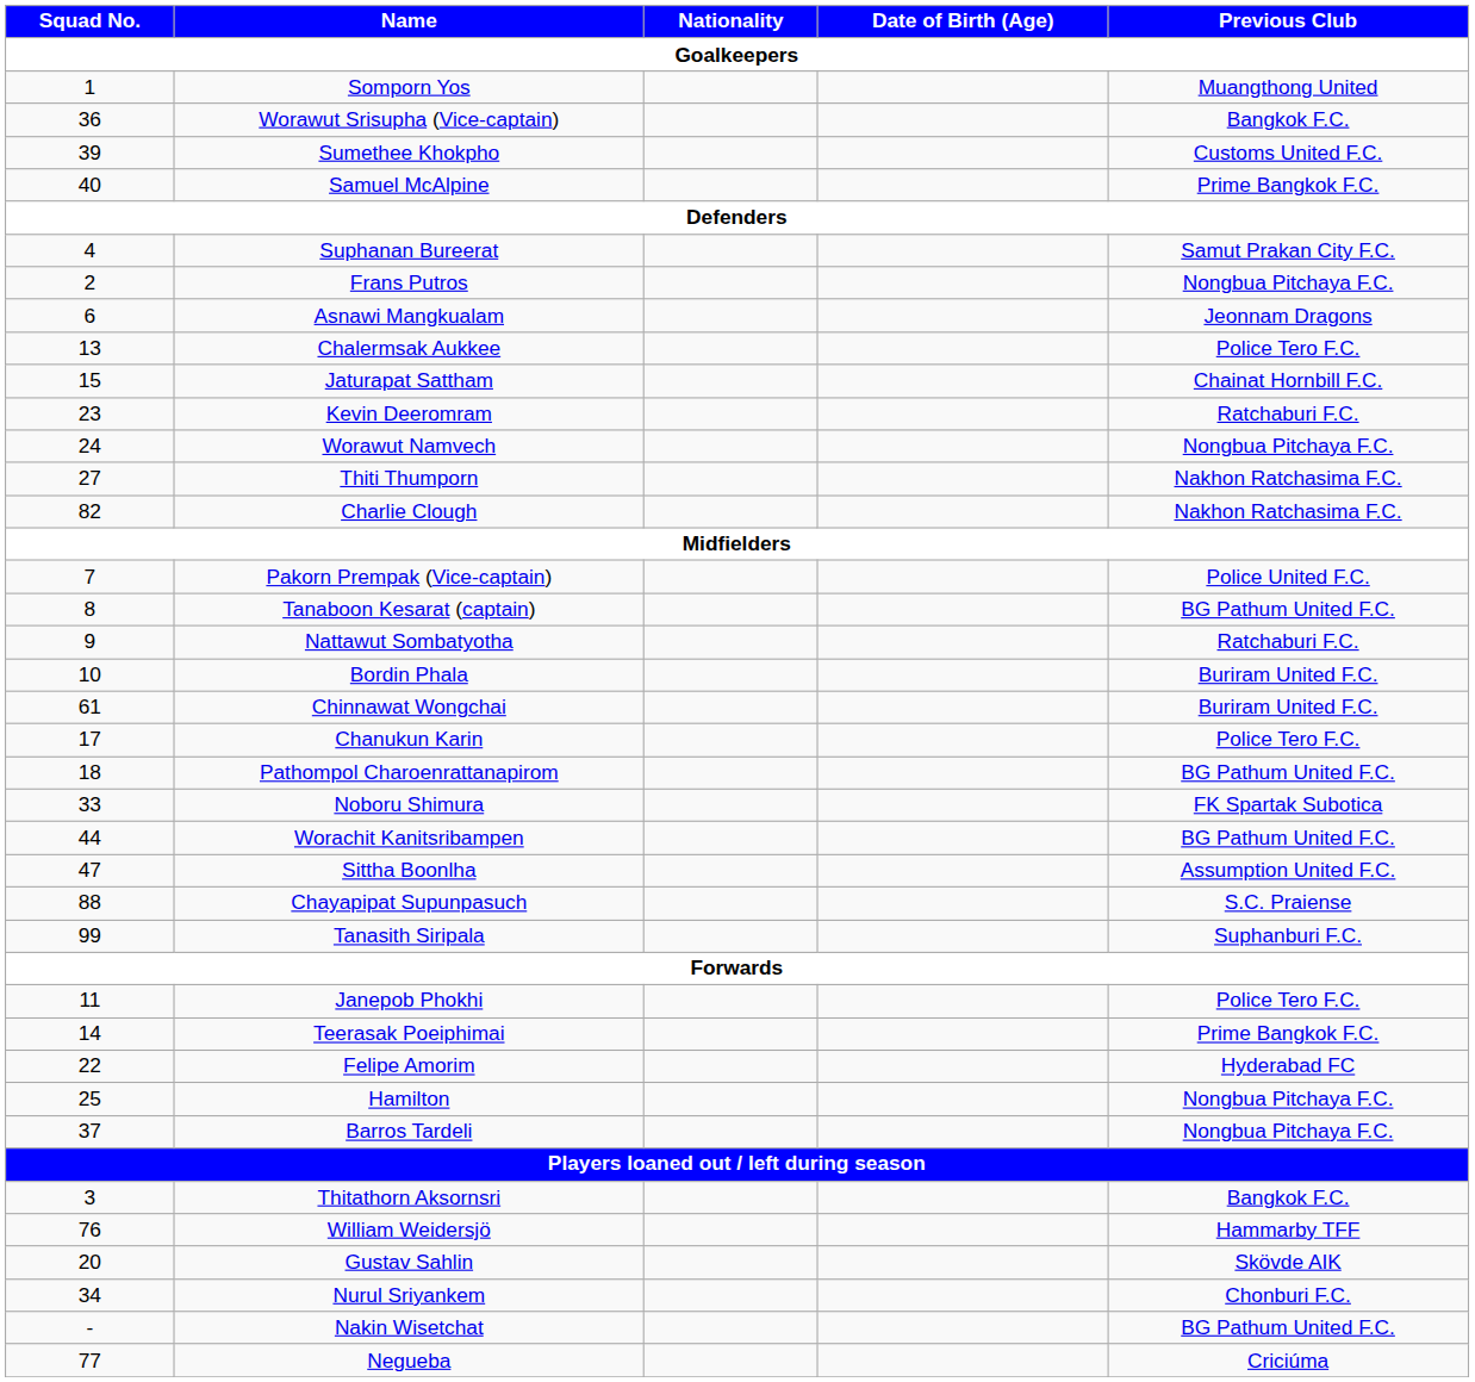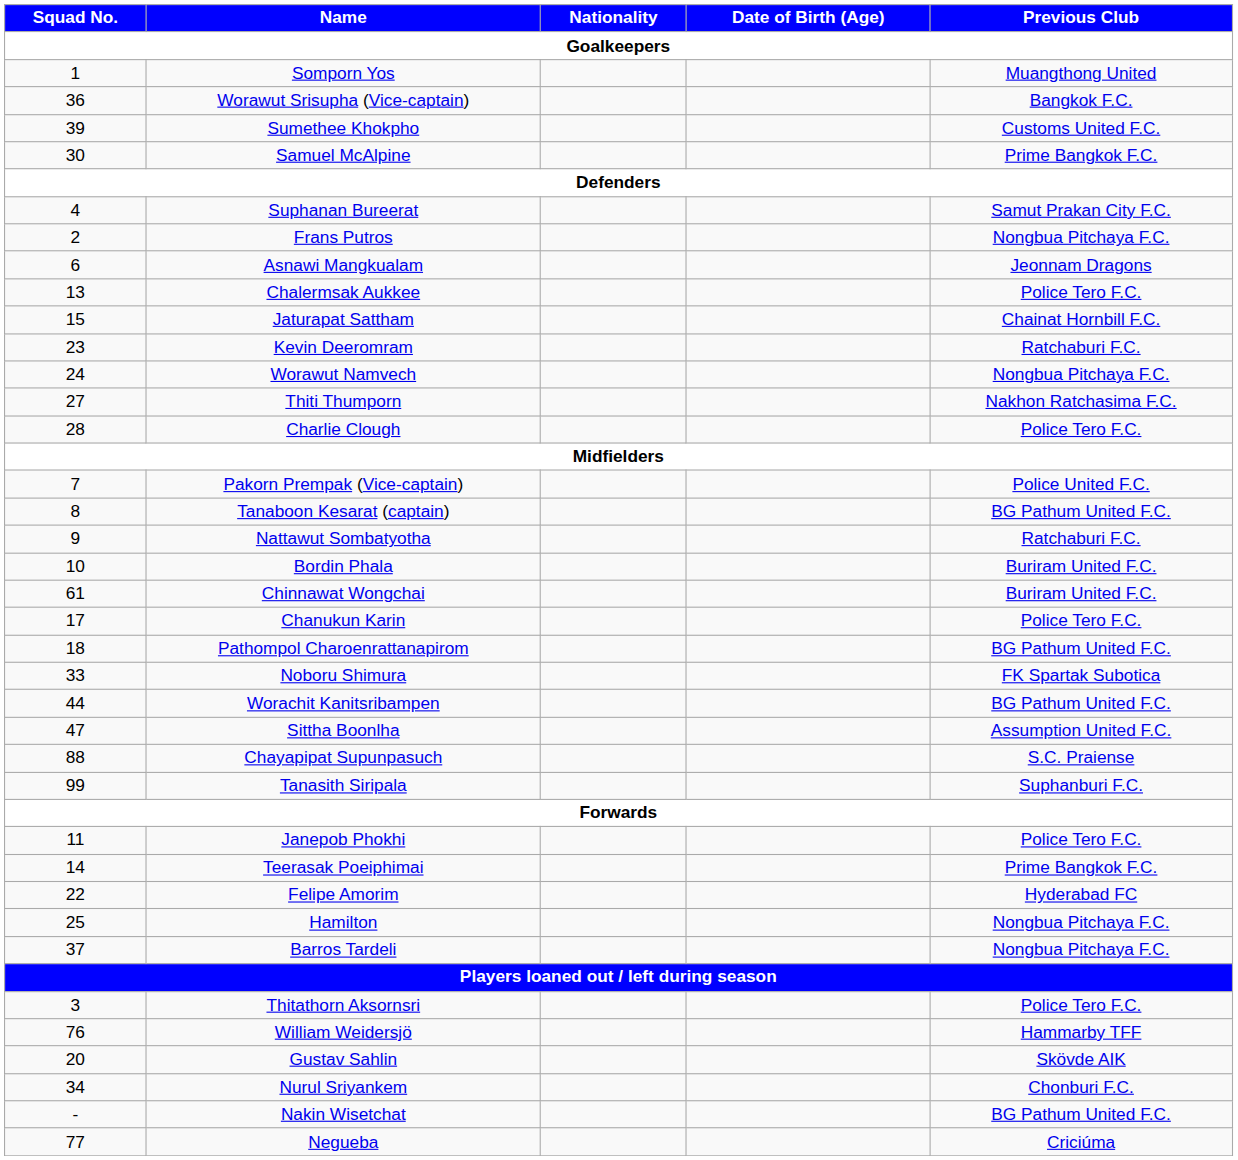 <table class="wikitable" style="text-align:center; font-size:100%; width:90%;">
 <tr>
 <th style="background:blue; color:white; text-align:center;">Squad No.</th>
 <th style="background:blue; color:white; text-align:center;">Name</th>
 <th style="background:blue; color:white; text-align:center;">Nationality</th>
 <th style="background:blue; color:white; text-align:center;">Date of Birth (Age)</th>
 <th style="background:blue; color:white; text-align:center;">Previous Club</th>
 </tr>
 <tr>
 <th colspan="8" style="background:white; color:black; text-align:center">Goalkeepers</th>
 </tr>
 <tr>
 <td>1</td>
 <td><a href='#'>Somporn Yos</a></td>
 <td></td>
 <td></td>
 <td> <a href='#'>Muangthong United</a></td>
 </tr>
 <tr>
 <td>36</td>
 <td><a href='#'>Worawut Srisupha</a> (<a href='#'>Vice-captain</a>)</td>
 <td></td>
 <td></td>
 <td> <a href='#'>Bangkok F.C.</a></td>
 </tr>
 <tr>
 <td>39</td>
 <td><a href='#'>Sumethee Khokpho</a></td>
 <td></td>
 <td></td>
 <td> <a href='#'>Customs United F.C.</a></td>
 </tr>
 <tr>
-<td>40</td>
+<td>30</td>
 <td><a href='#'>Samuel McAlpine</a></td>
 <td></td>
 <td></td>
 <td> <a href='#'>Prime Bangkok F.C.</a></td>
 </tr>
 <tr>
 <th colspan="8" style="background:white; color:black; text-align:center">Defenders</th>
 </tr>
 <tr>
 <td>4</td>
 <td><a href='#'>Suphanan Bureerat</a></td>
 <td></td>
 <td></td>
 <td> <a href='#'>Samut Prakan City F.C.</a></td>
 </tr>
 <tr>
 <td>2</td>
 <td><a href='#'>Frans Putros</a></td>
 <td></td>
 <td></td>
 <td> <a href='#'>Nongbua Pitchaya F.C.</a></td>
 </tr>
 <tr>
 <td>6</td>
 <td><a href='#'>Asnawi Mangkualam</a></td>
 <td></td>
 <td></td>
 <td> <a href='#'>Jeonnam Dragons</a></td>
 </tr>
 <tr>
 <td>13</td>
 <td><a href='#'>Chalermsak Aukkee</a></td>
 <td></td>
 <td></td>
 <td> <a href='#'>Police Tero F.C.</a></td>
 </tr>
 <tr>
 <td>15</td>
 <td><a href='#'>Jaturapat Sattham</a></td>
 <td></td>
 <td></td>
 <td> <a href='#'>Chainat Hornbill F.C.</a></td>
 </tr>
 <tr>
 <td>23</td>
 <td><a href='#'>Kevin Deeromram</a></td>
 <td></td>
 <td></td>
 <td> <a href='#'>Ratchaburi F.C.</a></td>
 </tr>
 <tr>
 <td>24</td>
 <td><a href='#'>Worawut Namvech</a></td>
 <td></td>
 <td></td>
 <td> <a href='#'>Nongbua Pitchaya F.C.</a></td>
 </tr>
 <tr>
 <td>27</td>
 <td><a href='#'>Thiti Thumporn</a></td>
 <td></td>
 <td></td>
 <td> <a href='#'>Nakhon Ratchasima F.C.</a></td>
 </tr>
 <tr>
-<td>82</td>
+<td>28</td>
 <td><a href='#'>Charlie Clough</a></td>
 <td></td>
 <td></td>
-<td> <a href='#'>Nakhon Ratchasima F.C.</a></td>
+<td> <a href='#'>Police Tero F.C.</a></td>
 </tr>
 <tr>
 <th colspan="8" style="background:white; color:black; text-align:center">Midfielders</th>
 </tr>
 <tr>
 <td>7</td>
 <td><a href='#'>Pakorn Prempak</a> (<a href='#'>Vice-captain</a>)</td>
 <td></td>
 <td></td>
 <td> <a href='#'>Police United F.C.</a></td>
 </tr>
 <tr>
 <td>8</td>
 <td><a href='#'>Tanaboon Kesarat</a> (<a href='#'>captain</a>)</td>
 <td></td>
 <td></td>
 <td> <a href='#'>BG Pathum United F.C.</a></td>
 </tr>
 <tr>
 <td>9</td>
 <td><a href='#'>Nattawut Sombatyotha</a></td>
 <td></td>
 <td></td>
 <td> <a href='#'>Ratchaburi F.C.</a></td>
 </tr>
 <tr>
 <td>10</td>
 <td><a href='#'>Bordin Phala</a></td>
 <td></td>
 <td></td>
 <td> <a href='#'>Buriram United F.C.</a></td>
 </tr>
 <tr>
 <td>61</td>
 <td><a href='#'>Chinnawat Wongchai</a></td>
 <td></td>
 <td></td>
 <td> <a href='#'>Buriram United F.C.</a></td>
 </tr>
 <tr>
 <td>17</td>
 <td><a href='#'>Chanukun Karin</a></td>
 <td></td>
 <td></td>
 <td> <a href='#'>Police Tero F.C.</a></td>
 </tr>
 <tr>
 <td>18</td>
 <td><a href='#'>Pathompol Charoenrattanapirom</a></td>
 <td></td>
 <td></td>
 <td> <a href='#'>BG Pathum United F.C.</a></td>
 </tr>
 <tr>
 <td>33</td>
 <td><a href='#'>Noboru Shimura</a></td>
 <td></td>
 <td></td>
 <td> <a href='#'>FK Spartak Subotica</a></td>
 </tr>
 <tr>
 <td>44</td>
 <td><a href='#'>Worachit Kanitsribampen</a></td>
 <td></td>
 <td></td>
 <td> <a href='#'>BG Pathum United F.C.</a></td>
 </tr>
 <tr>
 <td>47</td>
 <td><a href='#'>Sittha Boonlha</a></td>
 <td></td>
 <td></td>
 <td> <a href='#'>Assumption United F.C.</a></td>
 </tr>
 <tr>
 <td>88</td>
 <td><a href='#'>Chayapipat Supunpasuch</a></td>
 <td></td>
 <td></td>
 <td> <a href='#'>S.C. Praiense</a></td>
 </tr>
 <tr>
 <td>99</td>
 <td><a href='#'>Tanasith Siripala</a></td>
 <td></td>
 <td></td>
 <td> <a href='#'>Suphanburi F.C.</a></td>
 </tr>
 <tr>
 <th colspan="8" style="background:white; color:black; text-align:center">Forwards</th>
 </tr>
 <tr>
 <td>11</td>
 <td><a href='#'>Janepob Phokhi</a></td>
 <td></td>
 <td></td>
 <td> <a href='#'>Police Tero F.C.</a></td>
 </tr>
 <tr>
 <td>14</td>
 <td><a href='#'>Teerasak Poeiphimai</a></td>
 <td></td>
 <td></td>
 <td> <a href='#'>Prime Bangkok F.C.</a></td>
 </tr>
 <tr>
 <td>22</td>
 <td><a href='#'>Felipe Amorim</a></td>
 <td></td>
 <td></td>
 <td> <a href='#'>Hyderabad FC</a></td>
 </tr>
 <tr>
 <td>25</td>
 <td><a href='#'>Hamilton</a></td>
 <td></td>
 <td></td>
 <td> <a href='#'>Nongbua Pitchaya F.C.</a></td>
 </tr>
 <tr>
 <td>37</td>
 <td><a href='#'>Barros Tardeli</a></td>
 <td></td>
 <td></td>
 <td> <a href='#'>Nongbua Pitchaya F.C.</a></td>
 </tr>
 <tr>
 <th colspan="8" style="background:blue; color:white; text-align:center">Players loaned out / left during season</th>
 </tr>
 <tr>
 <td>3</td>
 <td><a href='#'>Thitathorn Aksornsri</a></td>
 <td></td>
 <td></td>
-<td> <a href='#'>Bangkok F.C.</a></td>
+<td> <a href='#'>Police Tero F.C.</a></td>
 </tr>
 <tr>
 <td>76</td>
 <td><a href='#'>William Weidersjö</a></td>
 <td></td>
 <td></td>
 <td> <a href='#'>Hammarby TFF</a></td>
 </tr>
 <tr>
 <td>20</td>
 <td><a href='#'>Gustav Sahlin</a></td>
 <td></td>
 <td></td>
 <td> <a href='#'>Skövde AIK</a></td>
 </tr>
 <tr>
 <td>34</td>
 <td><a href='#'>Nurul Sriyankem</a></td>
 <td></td>
 <td></td>
 <td> <a href='#'>Chonburi F.C.</a></td>
 </tr>
 <tr>
 <td>-</td>
 <td><a href='#'>Nakin Wisetchat</a></td>
 <td></td>
 <td></td>
 <td> <a href='#'>BG Pathum United F.C.</a></td>
 </tr>
 <tr>
 <td>77</td>
 <td><a href='#'>Negueba</a></td>
 <td></td>
 <td></td>
 <td> <a href='#'>Criciúma</a></td>
 </tr>
 </table>
